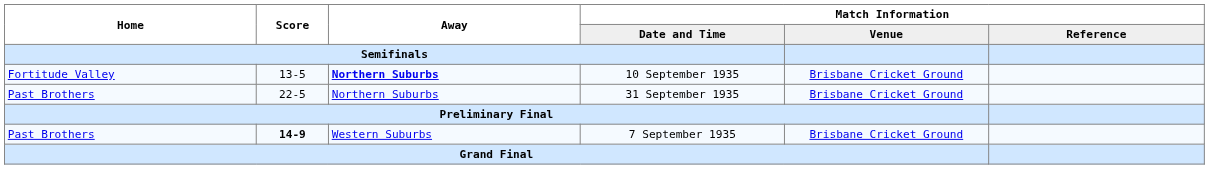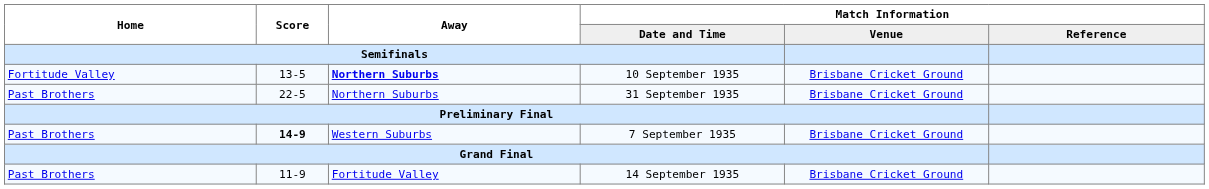 <table width="100%" cellspacing="0" cellpadding="3" border="1" style="border-collapse:collapse; font-size:90%; text-align:center;">
 <tr>
 <th rowspan="2" width="21%">Home</th>
 <th rowspan="2" width="6%">Score</th>
 <th rowspan="2" width="21%">Away</th>
 <th colspan="3">Match Information</th>
 </tr>
 <tr bgcolor="#EFEFEF">
 <th width="17%">Date and Time</th>
 <th width="17%">Venue</th>
 <th>Reference</th>
 </tr>
 <tr bgcolor="#D0E7FF">
 <td colspan="4"><strong>Semifinals</strong></td>
 <td></td>
 <td></td>
 </tr>
 <tr bgcolor="#F5FAFF">
 <td align="left"> <a href='#'>Fortitude Valley</a></td>
 <td>13-5</td>
 <td align="left"><strong> <a href='#'>Northern Suburbs</a></strong></td>
 <td>10 September 1935</td>
 <td><a href='#'>Brisbane Cricket Ground</a></td>
 <td></td>
 </tr>
 <tr bgcolor="#F5FAFF">
 <td align="left"> <a href='#'>Past Brothers</a></td>
 <td>22-5</td>
 <td align="left"> <a href='#'>Northern Suburbs</a></td>
 <td>31 September 1935</td>
 <td><a href='#'>Brisbane Cricket Ground</a></td>
 <td></td>
 </tr>
 <tr bgcolor="#D0E7FF">
 <td colspan="5"><strong>Preliminary Final</strong></td>
 <td></td>
 </tr>
 <tr bgcolor="#F5FAFF">
 <td align="left"> <a href='#'>Past Brothers</a></td>
 <td><strong>14-9</strong></td>
 <td align="left"> <a href='#'>Western Suburbs</a></td>
 <td>7 September 1935</td>
 <td><a href='#'>Brisbane Cricket Ground</a></td>
 <td></td>
 </tr>
 <tr bgcolor="#D0E7FF">
 <td colspan="5"><strong>Grand Final</strong></td>
 <td></td>
 </tr>
+<tr bgcolor="#F5FAFF">
+<td align="left"> <a href='#'>Past Brothers</a></td>
+<td>11-9</td>
+<td align="left"> <a href='#'>Fortitude Valley</a></td>
+<td>14 September 1935</td>
+<td><a href='#'>Brisbane Cricket Ground</a></td>
+<td></td>
+</tr>
 </table>
